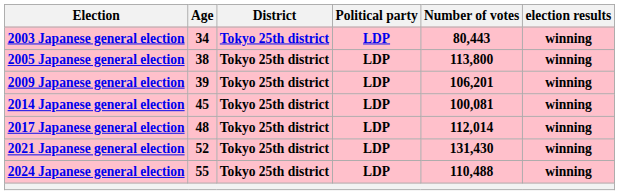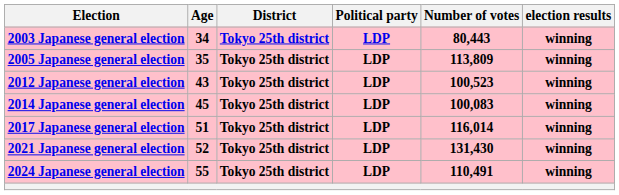 <table class="wikitable" style="text-align:center; font-size:90%">
 <tr>
 <th>Election</th>
 <th>Age</th>
 <th>District</th>
 <th>Political party</th>
 <th>Number of votes</th>
 <th>election results</th>
 </tr>
 <tr>
 <td style="background:Pink;"><strong><a href='#'>2003 Japanese general election</a></strong></td>
 <td style="background:Pink;"><strong>34</strong></td>
 <td style="background:Pink;"><strong><a href='#'>Tokyo 25th district</a></strong></td>
 <td style="background:Pink;"><strong><a href='#'>LDP</a></strong></td>
 <td style="background:Pink;"><strong>80,443</strong></td>
 <td style="background:Pink;"><strong>winning</strong></td>
 </tr>
 <tr>
 <td style="background:Pink;"><strong><a href='#'>2005 Japanese general election</a></strong></td>
-<td style="background:Pink;"><strong>38</strong></td>
+<td style="background:Pink;"><strong>35</strong></td>
 <td style="background:Pink;"><strong>Tokyo 25th district</strong></td>
 <td style="background:Pink;"><strong>LDP</strong></td>
-<td style="background:Pink;"><strong>113,800</strong></td>
+<td style="background:Pink;"><strong>113,809</strong></td>
 <td style="background:Pink;"><strong>winning</strong></td>
 </tr>
 <tr>
-<td style="background:Pink;"><strong><a href='#'>2009 Japanese general election</a></strong></td>
-<td style="background:Pink;"><strong>39</strong></td>
+<td style="background:Pink;"><strong><a href='#'>2012 Japanese general election</a></strong></td>
+<td style="background:Pink;"><strong>43</strong></td>
 <td style="background:Pink;"><strong>Tokyo 25th district</strong></td>
 <td style="background:Pink;"><strong>LDP</strong></td>
-<td style="background:Pink;"><strong>106,201</strong></td>
+<td style="background:Pink;"><strong>100,523</strong></td>
 <td style="background:Pink;"><strong>winning</strong></td>
 </tr>
 <tr>
 <td style="background:Pink;"><strong><a href='#'>2014 Japanese general election</a></strong></td>
 <td style="background:Pink;"><strong>45</strong></td>
 <td style="background:Pink;"><strong>Tokyo 25th district</strong></td>
 <td style="background:Pink;"><strong>LDP</strong></td>
-<td style="background:Pink;"><strong>100,081</strong></td>
+<td style="background:Pink;"><strong>100,083</strong></td>
 <td style="background:Pink;"><strong>winning</strong></td>
 </tr>
 <tr>
 <td style="background:Pink;"><strong><a href='#'>2017 Japanese general election</a></strong></td>
-<td style="background:Pink;"><strong>48</strong></td>
+<td style="background:Pink;"><strong>51</strong></td>
 <td style="background:Pink;"><strong>Tokyo 25th district</strong></td>
 <td style="background:Pink;"><strong>LDP</strong></td>
-<td style="background:Pink;"><strong>112,014</strong></td>
+<td style="background:Pink;"><strong>116,014</strong></td>
 <td style="background:Pink;"><strong>winning</strong></td>
 </tr>
 <tr>
 <td style="background:Pink;"><strong><a href='#'>2021 Japanese general election</a></strong></td>
 <td style="background:Pink;"><strong>52</strong></td>
 <td style="background:Pink;"><strong>Tokyo 25th district</strong></td>
 <td style="background:Pink;"><strong>LDP</strong></td>
 <td style="background:Pink;"><strong>131,430</strong></td>
 <td style="background:Pink;"><strong>winning</strong></td>
 </tr>
 <tr>
 <td style="background:Pink;"><strong><a href='#'>2024 Japanese general election</a> </strong></td>
 <td style="background:Pink;"><strong>55</strong></td>
 <td style="background:Pink;"><strong>Tokyo 25th district</strong></td>
 <td style="background:Pink;"><strong>LDP</strong></td>
-<td style="background:Pink;"><strong>110,488</strong></td>
+<td style="background:Pink;"><strong>110,491</strong></td>
 <td style="background:Pink;"><strong>winning</strong></td>
 </tr>
 <tr>
 <th colspan="6"></th>
 </tr>
 </table>
